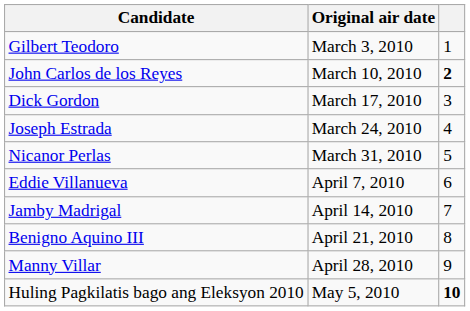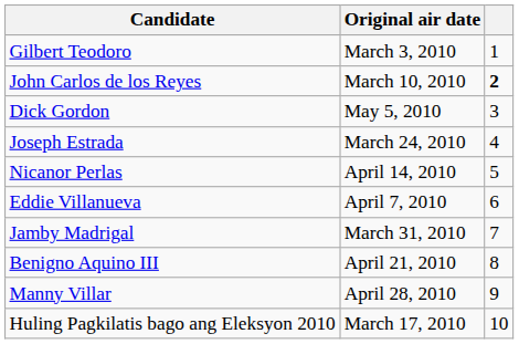 <table class="wikitable">
 <tr>
 <th>Candidate</th>
 <th>Original air date</th>
 <th></th>
 </tr>
 <tr>
 <td><a href='#'>Gilbert Teodoro</a></td>
 <td>March 3, 2010</td>
 <td>1</td>
 </tr>
 <tr>
 <td><a href='#'>John Carlos de los Reyes</a></td>
 <td>March 10, 2010</td>
 <td><strong>2</strong></td>
 </tr>
 <tr>
 <td><a href='#'>Dick Gordon</a></td>
-<td>March 17, 2010</td>
+<td>May 5, 2010</td>
 <td>3</td>
 </tr>
 <tr>
 <td><a href='#'>Joseph Estrada</a></td>
 <td>March 24, 2010</td>
 <td>4</td>
 </tr>
 <tr>
 <td><a href='#'>Nicanor Perlas</a></td>
-<td>March 31, 2010</td>
+<td>April 14, 2010</td>
 <td>5</td>
 </tr>
 <tr>
 <td><a href='#'>Eddie Villanueva</a></td>
 <td>April 7, 2010</td>
 <td>6</td>
 </tr>
 <tr>
 <td><a href='#'>Jamby Madrigal</a></td>
-<td>April 14, 2010</td>
+<td>March 31, 2010</td>
 <td>7</td>
 </tr>
 <tr>
 <td><a href='#'>Benigno Aquino III</a></td>
 <td>April 21, 2010</td>
 <td>8</td>
 </tr>
 <tr>
 <td><a href='#'>Manny Villar</a></td>
 <td>April 28, 2010</td>
 <td>9</td>
 </tr>
 <tr>
 <td>Huling Pagkilatis bago ang Eleksyon 2010</td>
-<td>May 5, 2010</td>
-<td><strong>10</strong></td>
+<td>March 17, 2010</td>
+<td>10</td>
 </tr>
 </table>
